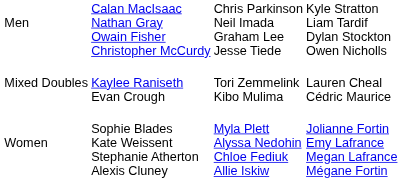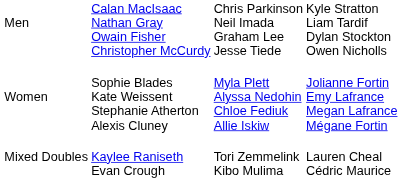 <table>
 <tr>
 <td>Men</td>
 <td><strong></strong><br><a href='#'>Calan MacIsaac</a><br><a href='#'>Nathan Gray</a><br><a href='#'>Owain Fisher</a><br><a href='#'>Christopher McCurdy</a></td>
 <td><strong></strong><br>Chris Parkinson<br>Neil Imada<br>Graham Lee<br>Jesse Tiede</td>
 <td><strong></strong><br>Kyle Stratton<br>Liam Tardif<br>Dylan Stockton<br>Owen Nicholls</td>
 </tr>
 <tr>
+<td>Women</td>
+<td><strong></strong><br>Sophie Blades<br>Kate Weissent<br>Stephanie Atherton<br>Alexis Cluney</td>
+<td><strong></strong><br><a href='#'>Myla Plett</a><br><a href='#'>Alyssa Nedohin</a><br><a href='#'>Chloe Fediuk</a><br><a href='#'>Allie Iskiw</a></td>
+<td><strong></strong><br><a href='#'>Jolianne Fortin</a><br><a href='#'>Emy Lafrance</a><br><a href='#'>Megan Lafrance</a><br><a href='#'>Mégane Fortin</a></td>
+</tr>
+<tr>
 <td>Mixed Doubles</td>
 <td><strong></strong><br><a href='#'>Kaylee Raniseth</a><br>Evan Crough</td>
 <td><strong></strong><br>Tori Zemmelink<br>Kibo Mulima</td>
 <td><strong></strong><br>Lauren Cheal<br>Cédric Maurice</td>
 </tr>
-<tr>
-<td>Women</td>
-<td><strong></strong><br>Sophie Blades<br>Kate Weissent<br>Stephanie Atherton<br>Alexis Cluney</td>
-<td><strong></strong><br><a href='#'>Myla Plett</a><br><a href='#'>Alyssa Nedohin</a><br><a href='#'>Chloe Fediuk</a><br><a href='#'>Allie Iskiw</a></td>
-<td><strong></strong><br><a href='#'>Jolianne Fortin</a><br><a href='#'>Emy Lafrance</a><br><a href='#'>Megan Lafrance</a><br><a href='#'>Mégane Fortin</a></td>
-</tr>
 </table>
